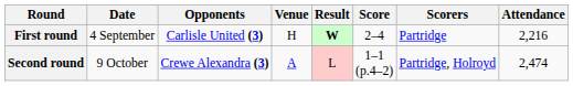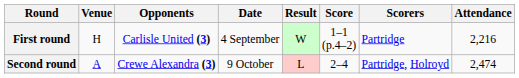 <table class="wikitable" style="text-align:center">
 <tr>
 <th>Round</th>
+<th>Venue</th>
+<th>Opponents</th>
 <th>Date</th>
-<th>Opponents</th>
-<th>Venue</th>
 <th>Result</th>
 <th>Score</th>
 <th>Scorers</th>
 <th>Attendance</th>
 </tr>
 <tr>
 <th>First round</th>
+<td>H</td>
+<td><a href='#'>Carlisle United</a> <strong>(<a href='#'>3</a>)</strong></td>
 <td>4 September</td>
-<td><a href='#'>Carlisle United</a> <strong>(<a href='#'>3</a>)</strong></td>
-<td>H</td>
-<td style="background-color:#CCFFCC"><strong>W</strong></td>
-<td>2–4</td>
+<td style="background-color:#CCFFCC">W</td>
+<td>1–1<br>(p.4–2)</td>
 <td align="left"><a href='#'>Partridge</a></td>
 <td>2,216</td>
 </tr>
 <tr>
 <th>Second round</th>
+<td><a href='#'>A</a></td>
+<td><a href='#'>Crewe Alexandra</a> <strong>(<a href='#'>3</a>)</strong></td>
 <td>9 October</td>
-<td><a href='#'>Crewe Alexandra</a> <strong>(<a href='#'>3</a>)</strong></td>
-<td><a href='#'>A</a></td>
 <td style="background-color:#FFCCCC">L</td>
-<td>1–1<br>(p.4–2)</td>
+<td>2–4</td>
 <td align="left"><a href='#'>Partridge</a>, <a href='#'>Holroyd</a></td>
 <td>2,474</td>
 </tr>
 </table>
